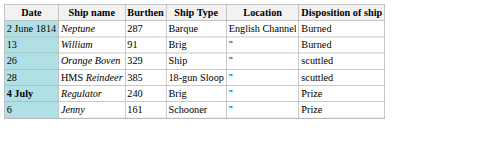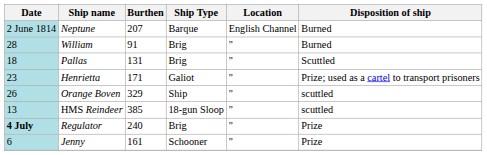 <table class="wikitable" style="background:white; color:black">
 <tr>
 <th>Date</th>
 <th>Ship name</th>
 <th>Burthen</th>
 <th>Ship Type</th>
 <th>Location</th>
 <th>Disposition of ship</th>
 </tr>
 <tr>
 <td bgcolor="#B0E0E6">2 June 1814</td>
 <td><em>Neptune</em></td>
-<td>287</td>
+<td>207</td>
 <td>Barque</td>
 <td>English Channel</td>
 <td>Burned</td>
 </tr>
 <tr>
-<td bgcolor="#B0E0E6">13</td>
+<td bgcolor="#B0E0E6">28</td>
 <td><em>William</em></td>
 <td>91</td>
 <td>Brig</td>
 <td>"</td>
 <td>Burned</td>
+</tr>
+<tr>
+<td bgcolor="#B0E0E6">18</td>
+<td><em>Pallas</em></td>
+<td>131</td>
+<td>Brig</td>
+<td>"</td>
+<td>Scuttled</td>
+</tr>
+<tr>
+<td bgcolor="#B0E0E6">23</td>
+<td><em>Henrietta</em></td>
+<td>171</td>
+<td>Galiot</td>
+<td>"</td>
+<td>Prize; used as a <a href='#'>cartel</a> to transport prisoners</td>
 </tr>
 <tr>
 <td bgcolor="#B0E0E6">26</td>
 <td><em>Orange Boven</em></td>
 <td>329</td>
 <td>Ship</td>
 <td>"</td>
 <td>scuttled</td>
 </tr>
 <tr>
-<td bgcolor="#B0E0E6">28</td>
+<td bgcolor="#B0E0E6">13</td>
 <td>HMS <em>Reindeer</em></td>
 <td>385</td>
 <td>18-gun Sloop</td>
 <td>"</td>
 <td>scuttled</td>
 </tr>
 <tr>
 <td bgcolor="#B0E0E6"><strong>4 July</strong></td>
 <td><em>Regulator</em></td>
 <td>240</td>
 <td>Brig</td>
 <td>"</td>
 <td>Prize</td>
 </tr>
 <tr>
 <td bgcolor="#B0E0E6">6</td>
 <td><em>Jenny</em></td>
 <td>161</td>
 <td>Schooner</td>
 <td>"</td>
 <td>Prize</td>
 </tr>
 <tr>
 </tr>
 </table>
